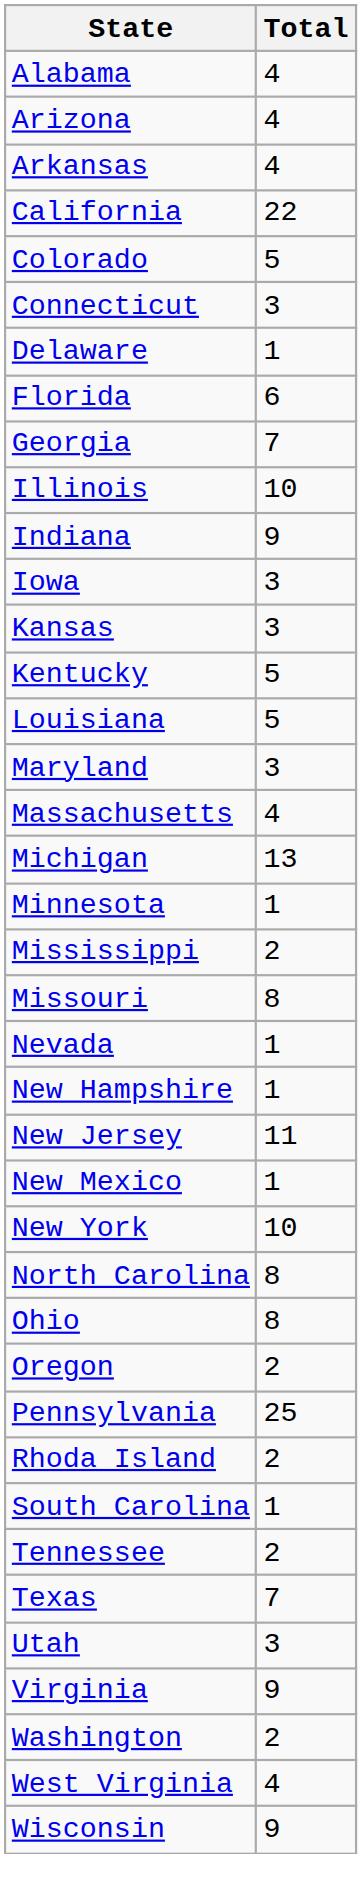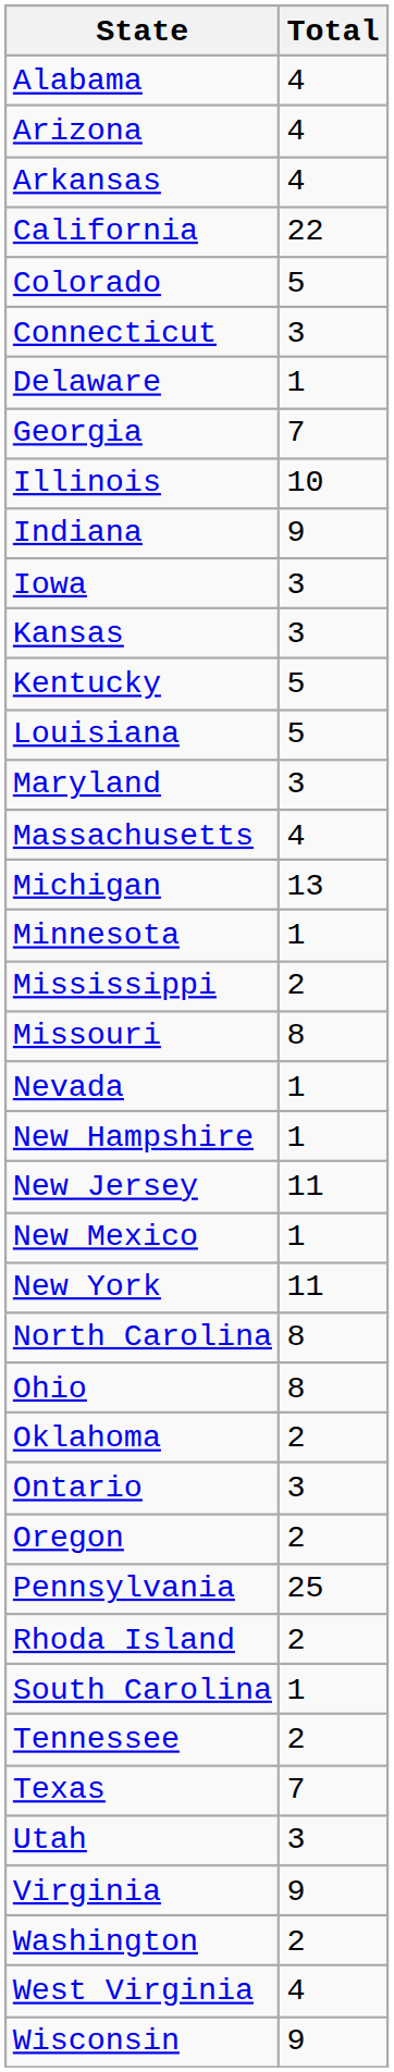 <table class="wikitable sortable">
 <tr>
 <th scope="col">State</th>
 <th scope="col">Total</th>
 </tr>
 <tr>
 <td><a href='#'>Alabama</a></td>
 <td>4</td>
 </tr>
 <tr>
 <td><a href='#'>Arizona</a></td>
 <td>4</td>
 </tr>
 <tr>
 <td><a href='#'>Arkansas</a></td>
 <td>4</td>
 </tr>
 <tr>
 <td><a href='#'>California</a></td>
 <td>22</td>
 </tr>
 <tr>
 <td><a href='#'>Colorado</a></td>
 <td>5</td>
 </tr>
 <tr>
 <td><a href='#'>Connecticut</a></td>
 <td>3</td>
 </tr>
 <tr>
 <td><a href='#'>Delaware</a></td>
 <td>1</td>
-</tr>
-<tr>
-<td><a href='#'>Florida</a></td>
-<td>6</td>
 </tr>
 <tr>
 <td><a href='#'>Georgia</a></td>
 <td>7</td>
 </tr>
 <tr>
 <td><a href='#'>Illinois</a></td>
 <td>10</td>
 </tr>
 <tr>
 <td><a href='#'>Indiana</a></td>
 <td>9</td>
 </tr>
 <tr>
 <td><a href='#'>Iowa</a></td>
 <td>3</td>
 </tr>
 <tr>
 <td><a href='#'>Kansas</a></td>
 <td>3</td>
 </tr>
 <tr>
 <td><a href='#'>Kentucky</a></td>
 <td>5</td>
 </tr>
 <tr>
 <td><a href='#'>Louisiana</a></td>
 <td>5</td>
 </tr>
 <tr>
 <td><a href='#'>Maryland</a></td>
 <td>3</td>
 </tr>
 <tr>
 <td><a href='#'>Massachusetts</a></td>
 <td>4</td>
 </tr>
 <tr>
 <td><a href='#'>Michigan</a></td>
 <td>13</td>
 </tr>
 <tr>
 <td><a href='#'>Minnesota</a></td>
 <td>1</td>
 </tr>
 <tr>
 <td><a href='#'>Mississippi</a></td>
 <td>2</td>
 </tr>
 <tr>
 <td><a href='#'>Missouri</a></td>
 <td>8</td>
 </tr>
 <tr>
 <td><a href='#'>Nevada</a></td>
 <td>1</td>
 </tr>
 <tr>
 <td><a href='#'>New Hampshire</a></td>
 <td>1</td>
 </tr>
 <tr>
 <td><a href='#'>New Jersey</a></td>
 <td>11</td>
 </tr>
 <tr>
 <td><a href='#'>New Mexico</a></td>
 <td>1</td>
 </tr>
 <tr>
 <td><a href='#'>New York</a></td>
-<td>10</td>
+<td>11</td>
 </tr>
 <tr>
 <td><a href='#'>North Carolina</a></td>
 <td>8</td>
 </tr>
 <tr>
 <td><a href='#'>Ohio</a></td>
 <td>8</td>
+</tr>
+<tr>
+<td><a href='#'>Oklahoma</a></td>
+<td>2</td>
+</tr>
+<tr>
+<td><a href='#'>Ontario</a></td>
+<td>3</td>
 </tr>
 <tr>
 <td><a href='#'>Oregon</a></td>
 <td>2</td>
 </tr>
 <tr>
 <td><a href='#'>Pennsylvania</a></td>
 <td>25</td>
 </tr>
 <tr>
 <td><a href='#'>Rhoda Island</a></td>
 <td>2</td>
 </tr>
 <tr>
 <td><a href='#'>South Carolina</a></td>
 <td>1</td>
 </tr>
 <tr>
 <td><a href='#'>Tennessee</a></td>
 <td>2</td>
 </tr>
 <tr>
 <td><a href='#'>Texas</a></td>
 <td>7</td>
 </tr>
 <tr>
 <td><a href='#'>Utah</a></td>
 <td>3</td>
 </tr>
 <tr>
 <td><a href='#'>Virginia</a></td>
 <td>9</td>
 </tr>
 <tr>
 <td><a href='#'>Washington</a></td>
 <td>2</td>
 </tr>
 <tr>
 <td><a href='#'>West Virginia</a></td>
 <td>4</td>
 </tr>
 <tr>
 <td><a href='#'>Wisconsin</a></td>
 <td>9</td>
 </tr>
 </table>
